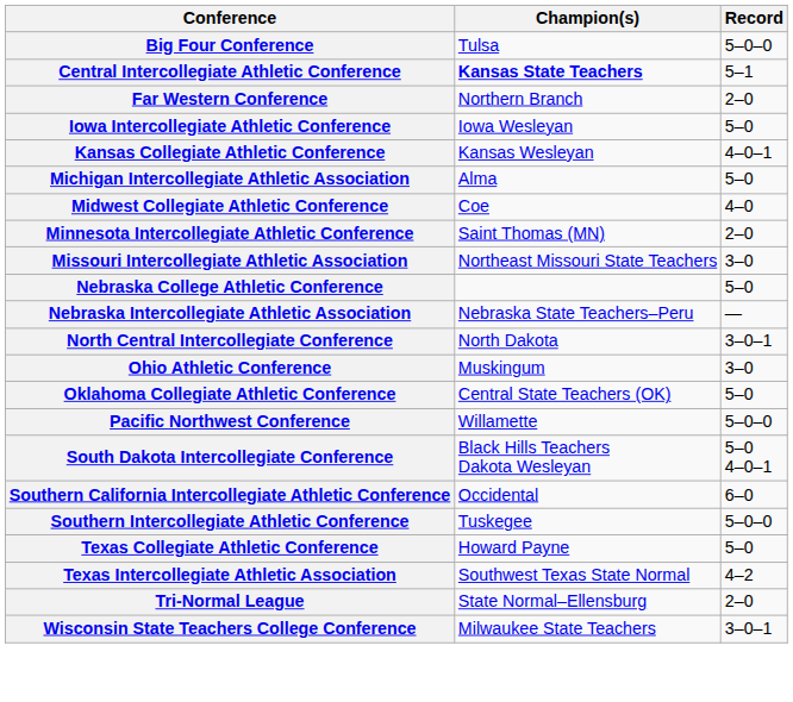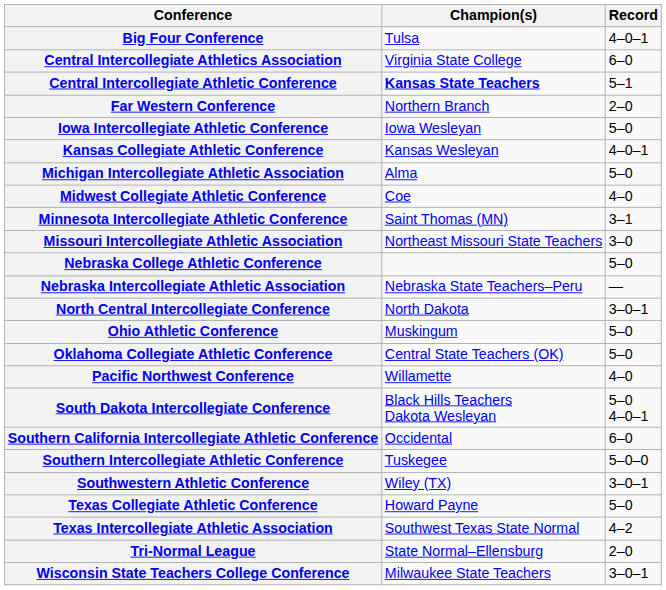 <table class="wikitable plainrowheaders">
 <tr>
 <th scope="col">Conference</th>
 <th scope="col">Champion(s)</th>
 <th scope="col">Record</th>
 </tr>
 <tr>
 <th scope="row"><a href='#'>Big Four Conference</a></th>
 <td><a href='#'>Tulsa</a></td>
-<td>5–0–0</td>
+<td>4–0–1</td>
+</tr>
+<tr>
+<th scope="row"><a href='#'>Central Intercollegiate Athletics Association</a></th>
+<td><a href='#'>Virginia State College</a></td>
+<td>6–0</td>
 </tr>
 <tr>
 <th scope="row"><a href='#'>Central Intercollegiate Athletic Conference</a></th>
 <td><strong><a href='#'>Kansas State Teachers</a></strong></td>
 <td>5–1</td>
 </tr>
 <tr>
 <th scope="row"><a href='#'>Far Western Conference</a></th>
 <td><a href='#'>Northern Branch</a></td>
 <td>2–0</td>
 </tr>
 <tr>
 <th scope="row"><a href='#'>Iowa Intercollegiate Athletic Conference</a></th>
 <td><a href='#'>Iowa Wesleyan</a></td>
 <td>5–0</td>
 </tr>
 <tr>
 <th scope="row"><a href='#'>Kansas Collegiate Athletic Conference</a></th>
 <td><a href='#'>Kansas Wesleyan</a></td>
 <td>4–0–1</td>
 </tr>
 <tr>
 <th scope="row"><a href='#'>Michigan Intercollegiate Athletic Association</a></th>
 <td><a href='#'>Alma</a></td>
 <td>5–0</td>
 </tr>
 <tr>
 <th scope="row"><a href='#'>Midwest Collegiate Athletic Conference</a></th>
 <td><a href='#'>Coe</a></td>
 <td>4–0</td>
 </tr>
 <tr>
 <th scope="row"><a href='#'>Minnesota Intercollegiate Athletic Conference</a></th>
 <td><a href='#'>Saint Thomas (MN)</a></td>
-<td>2–0</td>
+<td>3–1</td>
 </tr>
 <tr>
 <th scope="row"><a href='#'>Missouri Intercollegiate Athletic Association</a></th>
 <td><a href='#'>Northeast Missouri State Teachers</a></td>
 <td>3–0</td>
 </tr>
 <tr>
 <th scope="row"><a href='#'>Nebraska College Athletic Conference</a></th>
 <td></td>
 <td>5–0</td>
 </tr>
 <tr>
 <th scope="row"><a href='#'>Nebraska Intercollegiate Athletic Association</a></th>
 <td><a href='#'>Nebraska State Teachers–Peru</a></td>
 <td>—</td>
 </tr>
 <tr>
 <th scope="row"><a href='#'>North Central Intercollegiate Conference</a></th>
 <td><a href='#'>North Dakota</a></td>
 <td>3–0–1</td>
 </tr>
 <tr>
 <th scope="row"><a href='#'>Ohio Athletic Conference</a></th>
 <td><a href='#'>Muskingum</a></td>
-<td>3–0</td>
+<td>5–0</td>
 </tr>
 <tr>
 <th scope="row"><a href='#'>Oklahoma Collegiate Athletic Conference</a></th>
 <td><a href='#'>Central State Teachers (OK)</a></td>
 <td>5–0</td>
 </tr>
 <tr>
 <th scope="row"><a href='#'>Pacific Northwest Conference</a></th>
 <td><a href='#'>Willamette</a></td>
-<td>5–0–0</td>
+<td>4–0</td>
 </tr>
 <tr>
 <th scope="row"><a href='#'>South Dakota Intercollegiate Conference</a></th>
 <td><a href='#'>Black Hills Teachers</a><br><a href='#'>Dakota Wesleyan</a></td>
 <td>5–0<br>4–0–1</td>
 </tr>
 <tr>
 <th scope="row"><a href='#'>Southern California Intercollegiate Athletic Conference</a></th>
 <td><a href='#'>Occidental</a></td>
 <td>6–0</td>
 </tr>
 <tr>
 <th scope="row"><a href='#'>Southern Intercollegiate Athletic Conference</a></th>
 <td><a href='#'>Tuskegee</a></td>
 <td>5–0–0</td>
+</tr>
+<tr>
+<th scope="row"><a href='#'>Southwestern Athletic Conference</a></th>
+<td><a href='#'>Wiley (TX)</a></td>
+<td>3–0–1</td>
 </tr>
 <tr>
 <th scope="row"><a href='#'>Texas Collegiate Athletic Conference</a></th>
 <td><a href='#'>Howard Payne</a></td>
 <td>5–0</td>
 </tr>
 <tr>
 <th scope="row"><a href='#'>Texas Intercollegiate Athletic Association</a></th>
 <td><a href='#'>Southwest Texas State Normal</a></td>
 <td>4–2</td>
 </tr>
 <tr>
 <th scope="row"><a href='#'>Tri-Normal League</a></th>
 <td><a href='#'>State Normal–Ellensburg</a></td>
 <td>2–0</td>
 </tr>
 <tr>
 <th scope="row"><a href='#'>Wisconsin State Teachers College Conference</a></th>
 <td><a href='#'>Milwaukee State Teachers</a></td>
 <td>3–0–1</td>
 </tr>
 </table>
